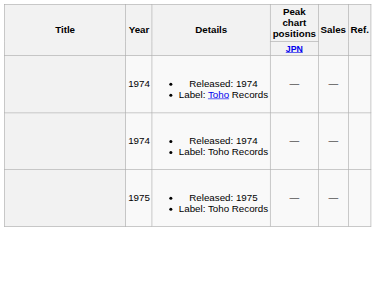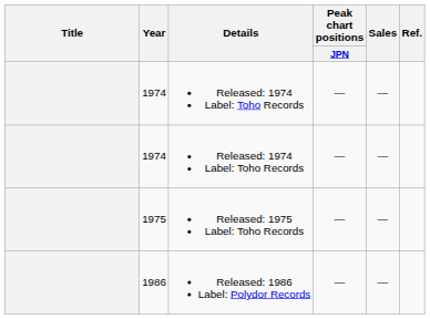 <table class="wikitable plainrowheaders" style="text-align:center;">
 <tr>
 <th scope="col" rowspan="2" style="width:12em;">Title</th>
 <th scope="col" rowspan="2">Year</th>
 <th scope="col" rowspan="2">Details</th>
 <th scope="col" colspan="1">Peak chart positions</th>
 <th scope="col" rowspan="2">Sales</th>
 <th scope="col" rowspan="2">Ref.</th>
 </tr>
 <tr>
 <th scope="col" style="width:3em;font-size:90%;"><a href='#'>JPN</a></th>
 </tr>
 <tr>
 <th scope="row"></th>
 <td>1974</td>
 <td><br><ul><li>Released: 1974</li><li>Label: <a href='#'>Toho</a> Records</li></ul></td>
 <td>—</td>
 <td>—</td>
 <td></td>
 </tr>
 <tr>
 <th scope="row"></th>
 <td>1974</td>
 <td><br><ul><li>Released: 1974</li><li>Label: Toho Records</li></ul></td>
 <td>—</td>
 <td>—</td>
 <td></td>
 </tr>
 <tr>
 <th scope="row"></th>
 <td>1975</td>
 <td><br><ul><li>Released: 1975</li><li>Label: Toho Records</li></ul></td>
 <td>—</td>
 <td>—</td>
 <td></td>
 </tr>
+<tr>
+<th scope="row"><br></th>
+<td>1986</td>
+<td><br><ul><li>Released: 1986</li><li>Label: <a href='#'>Polydor Records</a></li></ul></td>
+<td>—</td>
+<td>—</td>
+<td></td>
+</tr>
 </table>
